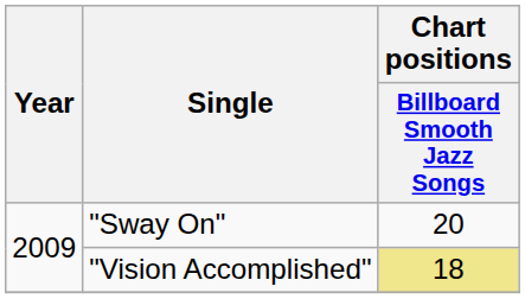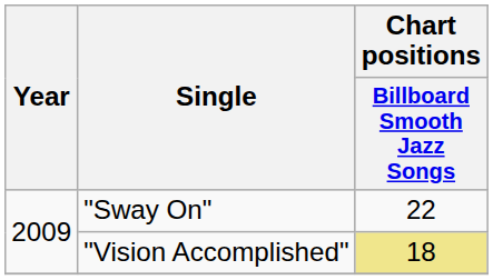 <table class="wikitable" style="text-align:center;">
 <tr>
 <th rowspan="2">Year</th>
 <th rowspan="2">Single</th>
 <th colspan="1">Chart positions</th>
 </tr>
 <tr style="font-size:smaller;">
 <th width="40"><a href='#'>Billboard</a> <a href='#'>Smooth Jazz Songs</a></th>
 </tr>
 <tr>
 <td rowspan="2">2009</td>
 <td align="left">"Sway On"</td>
-<td>20</td>
+<td>22</td>
 </tr>
 <tr>
 <td align="left">"Vision Accomplished"</td>
 <td style="background: khaki;">18</td>
 </tr>
 <tr>
 </tr>
 </table>
